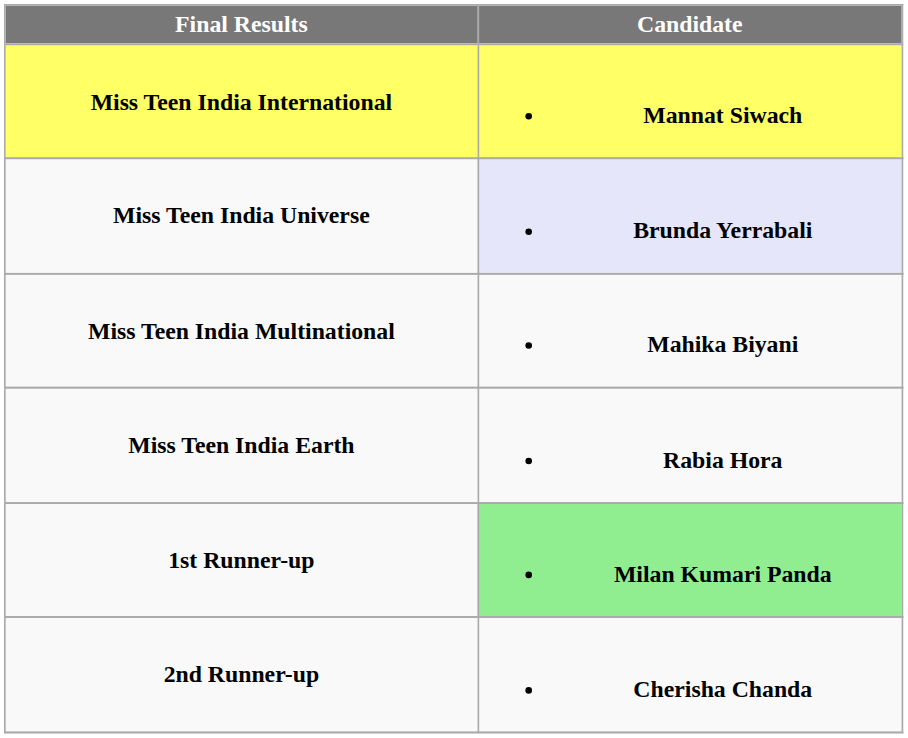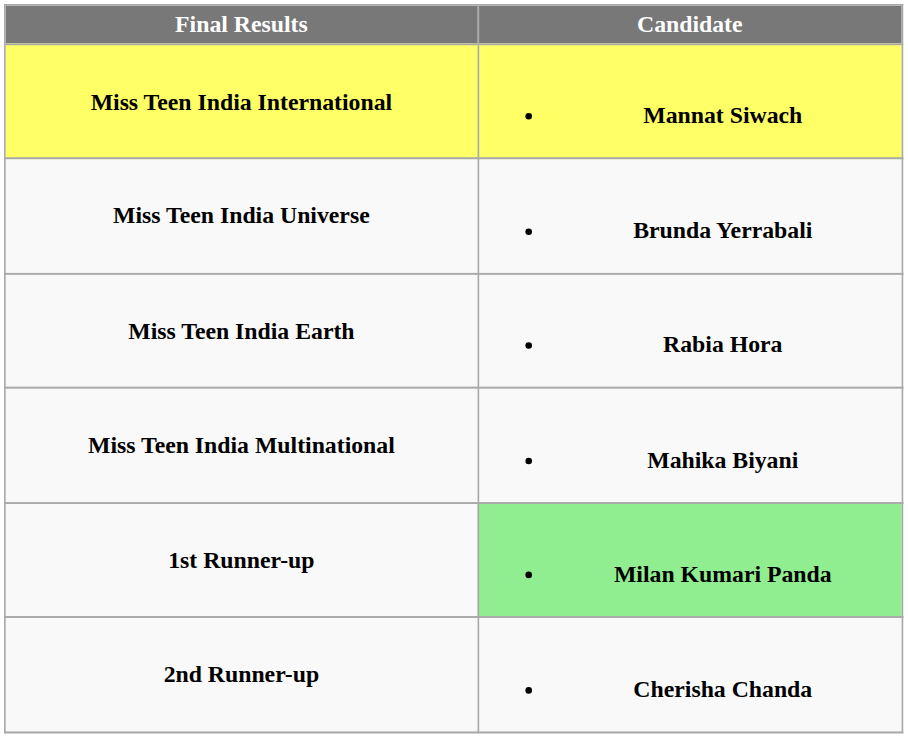 <table class="wikitable sortable" style="font-size: 90%;">
 <tr>
 <th width="280" style="background-color:#787878;color:#FFFFFF;">Final Results</th>
 <th width="250" style="background-color:#787878;color:#FFFFFF;">Candidate</th>
 </tr>
 <tr align="center" style="background:#FFFF66;">
 <td><strong>Miss Teen India International</strong></td>
 <td><br><ul><li><strong>Mannat Siwach</strong></li></ul></td>
 </tr>
 <tr>
 </tr>
 <tr align="center">
 <td><strong>Miss Teen India Universe</strong></td>
-<td style="background: lavender;"><br><ul><li><strong>Brunda Yerrabali</strong></li></ul></td>
+<td><br><ul><li><strong>Brunda Yerrabali</strong></li></ul></td>
+</tr>
+<tr>
+</tr>
+<tr align="center">
+<td><strong>Miss Teen India Earth</strong></td>
+<td><br><ul><li><strong> Rabia Hora </strong></li></ul></td>
 </tr>
 <tr>
 </tr>
 <tr align="center">
 <td><strong>Miss Teen India Multinational</strong></td>
 <td><br><ul><li><strong>Mahika Biyani</strong></li></ul></td>
-</tr>
-<tr>
-</tr>
-<tr align="center">
-<td><strong>Miss Teen India Earth</strong></td>
-<td><br><ul><li><strong> Rabia Hora </strong></li></ul></td>
 </tr>
 <tr>
 </tr>
 <tr align="center">
 <td><strong>1st Runner-up</strong></td>
 <td style="background: lightgreen;"><br><ul><li><strong>Milan Kumari Panda</strong></li></ul></td>
 </tr>
 <tr>
 </tr>
 <tr align="center">
 <td><strong>2nd Runner-up</strong></td>
 <td><br><ul><li><strong>Cherisha Chanda</strong></li></ul></td>
 </tr>
 <tr>
 </tr>
 </table>
